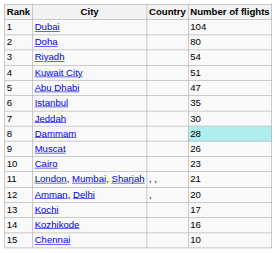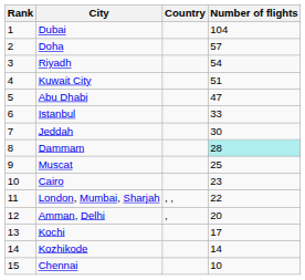 <table class="wikitable sortable"  style="margin:auto;">
 <tr>
 <th>Rank</th>
 <th>City</th>
 <th>Country</th>
 <th>Number of flights</th>
 </tr>
 <tr>
 <td>1</td>
 <td><a href='#'>Dubai</a></td>
 <td></td>
 <td>104</td>
 </tr>
 <tr>
 <td>2</td>
 <td><a href='#'>Doha</a></td>
 <td></td>
-<td>80</td>
+<td>57</td>
 </tr>
 <tr>
 <td>3</td>
 <td><a href='#'>Riyadh</a></td>
 <td></td>
 <td>54</td>
 </tr>
 <tr>
 <td>4</td>
 <td><a href='#'>Kuwait City</a></td>
 <td></td>
 <td>51</td>
 </tr>
 <tr>
 <td>5</td>
 <td><a href='#'>Abu Dhabi</a></td>
 <td></td>
 <td>47</td>
 </tr>
 <tr>
 <td>6</td>
 <td><a href='#'>Istanbul</a></td>
 <td></td>
-<td>35</td>
+<td>33</td>
 </tr>
 <tr>
 <td>7</td>
 <td><a href='#'>Jeddah</a></td>
 <td></td>
 <td>30</td>
 </tr>
 <tr>
 <td>8</td>
 <td><a href='#'>Dammam</a></td>
 <td></td>
 <td style="background: paleturquoise;">28</td>
 </tr>
 <tr>
 <td>9</td>
 <td><a href='#'>Muscat</a></td>
 <td></td>
-<td>26</td>
+<td>25</td>
 </tr>
 <tr>
 <td>10</td>
 <td><a href='#'>Cairo</a></td>
 <td></td>
 <td>23</td>
 </tr>
 <tr>
 <td>11</td>
 <td><a href='#'>London</a>, <a href='#'>Mumbai</a>, <a href='#'>Sharjah</a></td>
 <td>, , </td>
-<td>21</td>
+<td>22</td>
 </tr>
 <tr>
 <td>12</td>
 <td><a href='#'>Amman</a>, <a href='#'>Delhi</a></td>
 <td>, </td>
 <td>20</td>
 </tr>
 <tr>
 <td>13</td>
 <td><a href='#'>Kochi</a></td>
 <td></td>
 <td>17</td>
 </tr>
 <tr>
 <td>14</td>
 <td><a href='#'>Kozhikode</a></td>
 <td></td>
-<td>16</td>
+<td>14</td>
 </tr>
 <tr>
 <td>15</td>
 <td><a href='#'>Chennai</a></td>
 <td></td>
 <td>10</td>
 </tr>
 </table>
